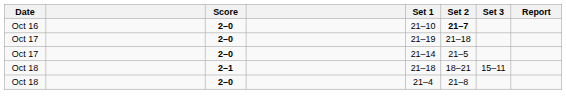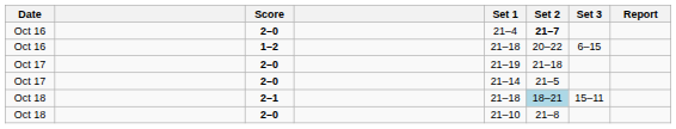 <table class="wikitable" style="text-align: center; font-size:90% ">
 <tr>
 <th width="60">Date</th>
 <th align="right" width="250"></th>
 <th width="60">Score</th>
 <th align="left" width="250"></th>
 <th width="50">Set 1</th>
 <th width="50">Set 2</th>
 <th width="50">Set 3</th>
 <th width="75">Report</th>
 </tr>
 <tr>
 <td>Oct 16</td>
 <td align=left><strong></strong></td>
 <td align=center><strong>2–0</strong></td>
 <td align=left></td>
-<td>21–10</td>
+<td>21–4</td>
 <td><strong>21–7</strong></td>
 <td></td>
+<td></td>
+</tr>
+<tr>
+<td>Oct 16</td>
+<td align=left></td>
+<td align=center><strong>1–2</strong></td>
+<td align=left><strong></strong></td>
+<td>21–18</td>
+<td>20–22</td>
+<td>6–15</td>
 <td></td>
 </tr>
 <tr>
 <td>Oct 17</td>
 <td align=left><strong></strong></td>
 <td align=center><strong>2–0</strong></td>
 <td align=left></td>
 <td>21–19</td>
 <td>21–18</td>
 <td></td>
 <td></td>
 </tr>
 <tr>
 <td>Oct 17</td>
 <td align=left><strong></strong></td>
 <td align=center><strong>2–0</strong></td>
 <td align=left></td>
 <td>21–14</td>
 <td>21–5</td>
 <td></td>
 <td></td>
 </tr>
 <tr>
 <td>Oct 18</td>
 <td align=left><strong></strong></td>
 <td align=center><strong>2–1</strong></td>
 <td align=left></td>
 <td>21–18</td>
-<td>18–21</td>
+<td style="background: lightblue;">18–21</td>
 <td>15–11</td>
 <td></td>
 </tr>
 <tr>
 <td>Oct 18</td>
 <td align=left><strong></strong></td>
 <td align=center><strong>2–0</strong></td>
 <td align=left></td>
-<td>21–4</td>
+<td>21–10</td>
 <td>21–8</td>
 <td></td>
 <td></td>
 </tr>
 </table>
